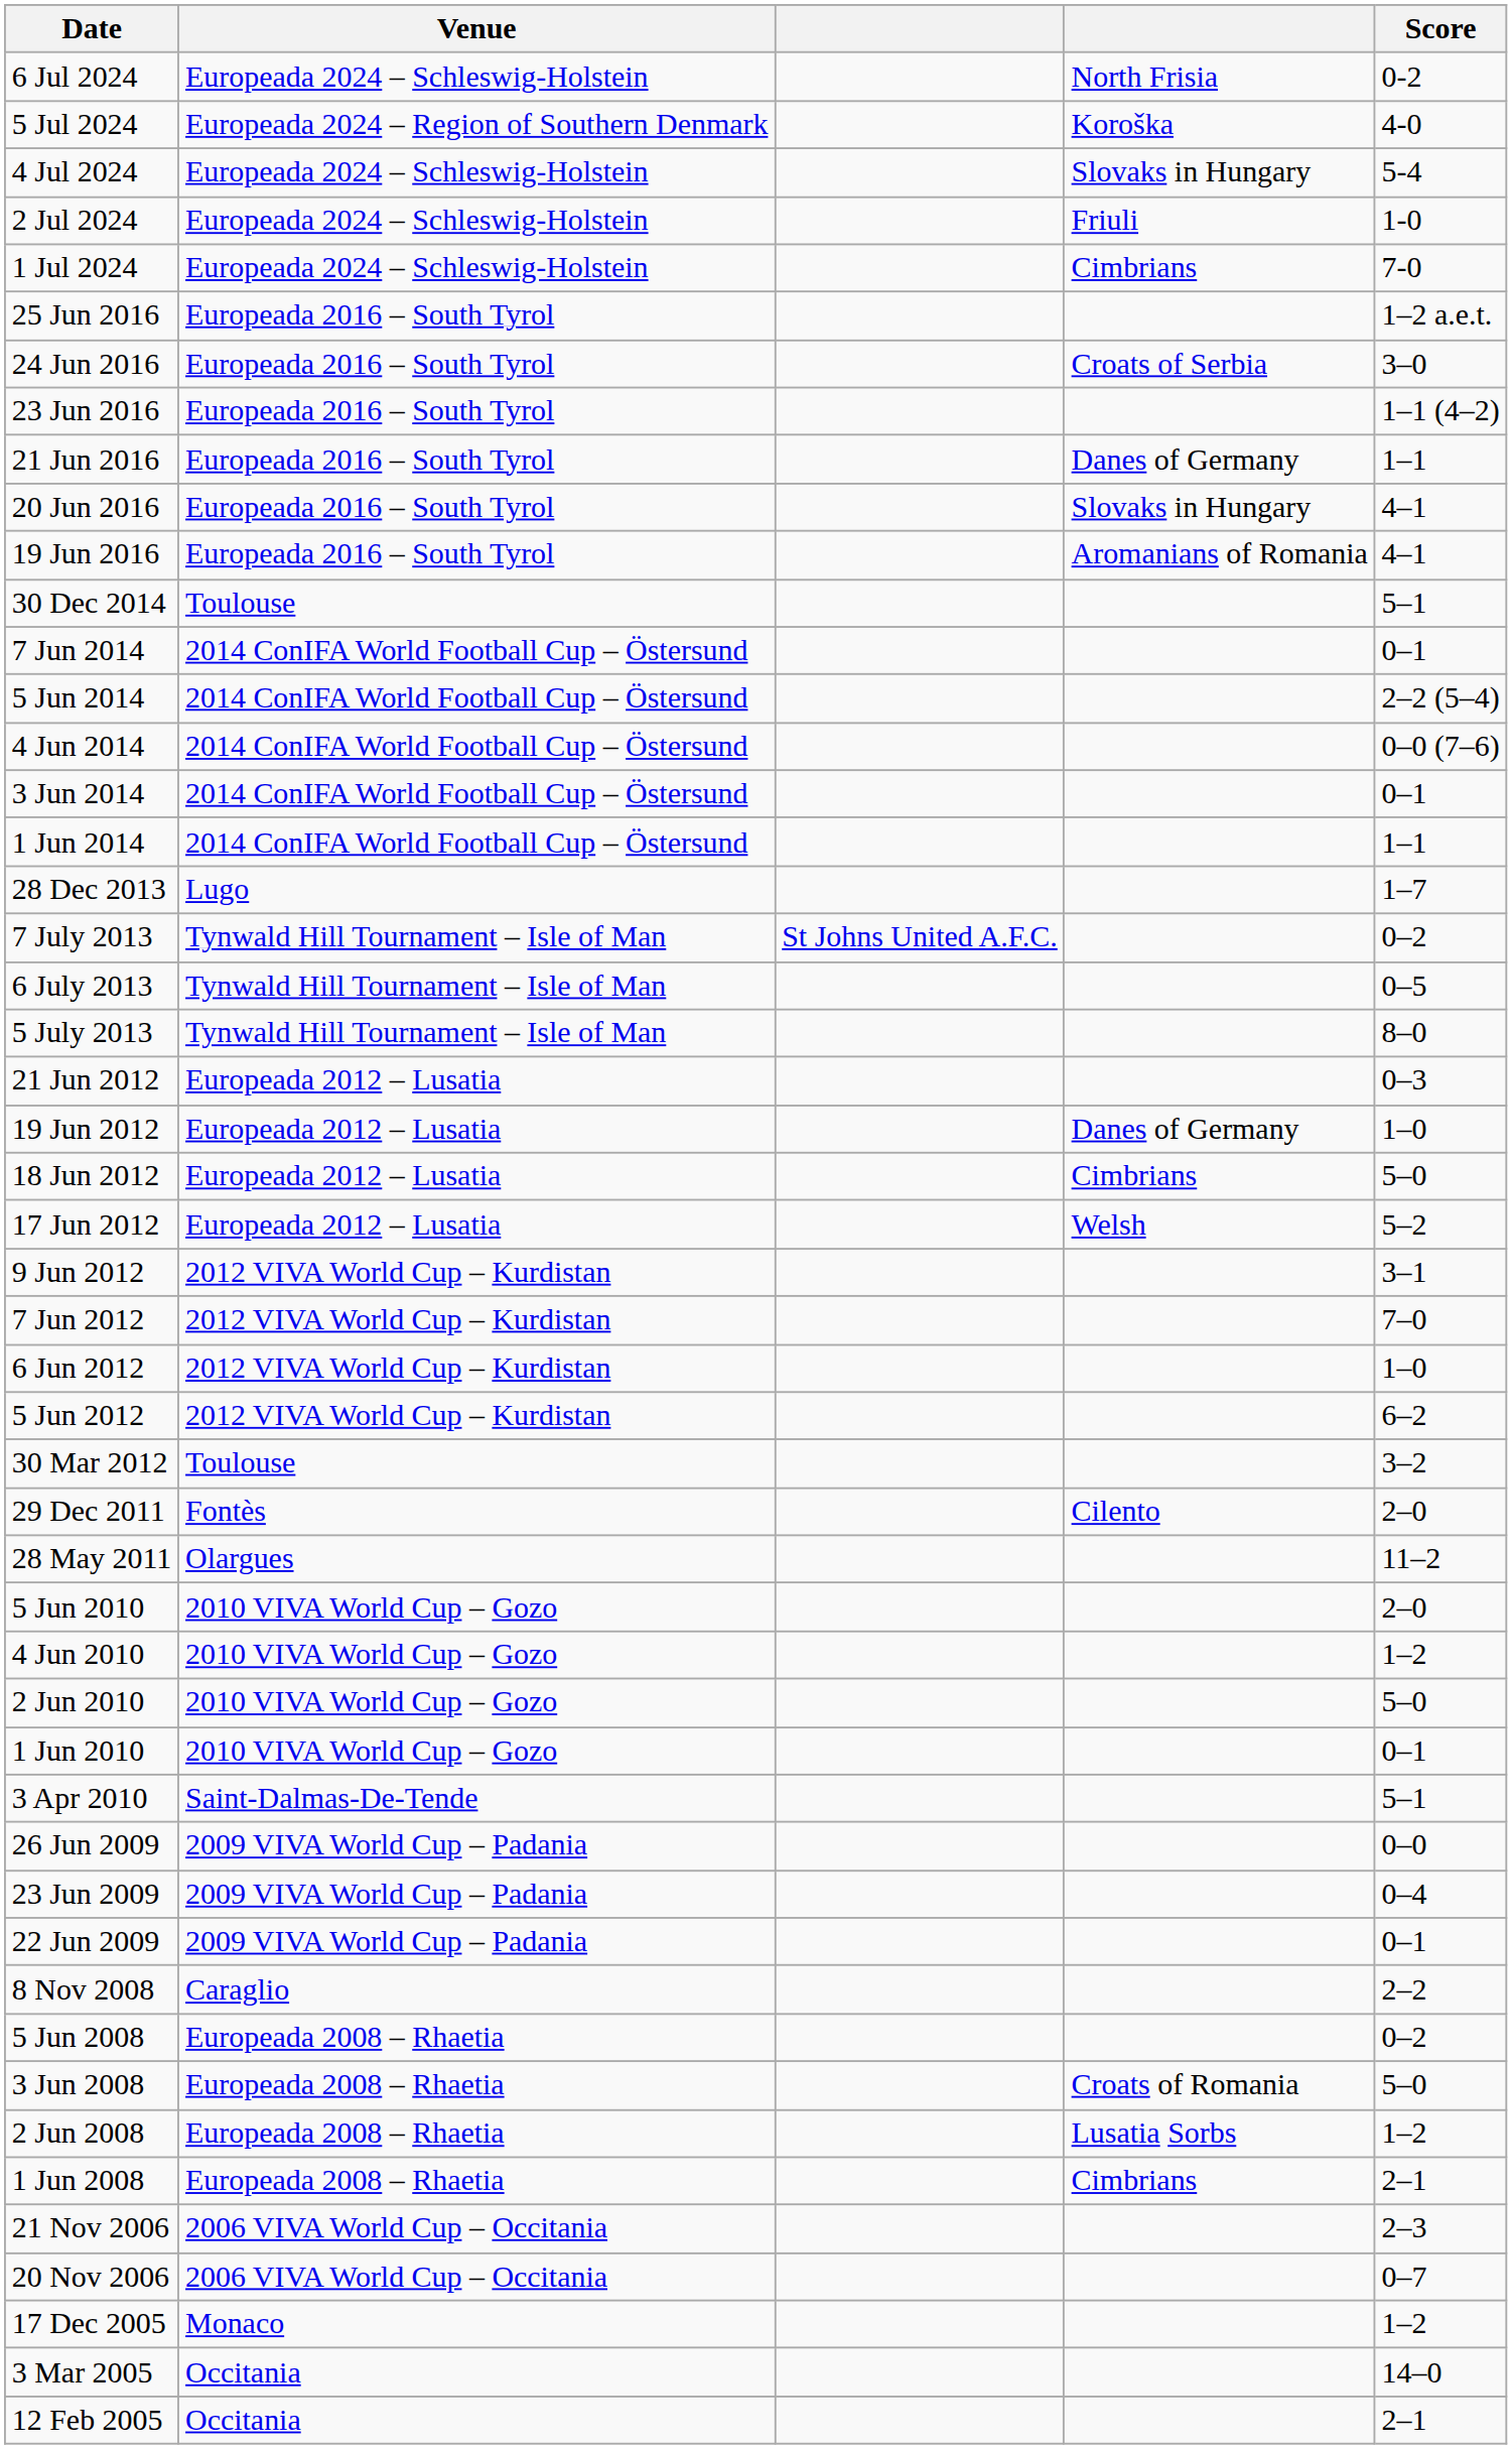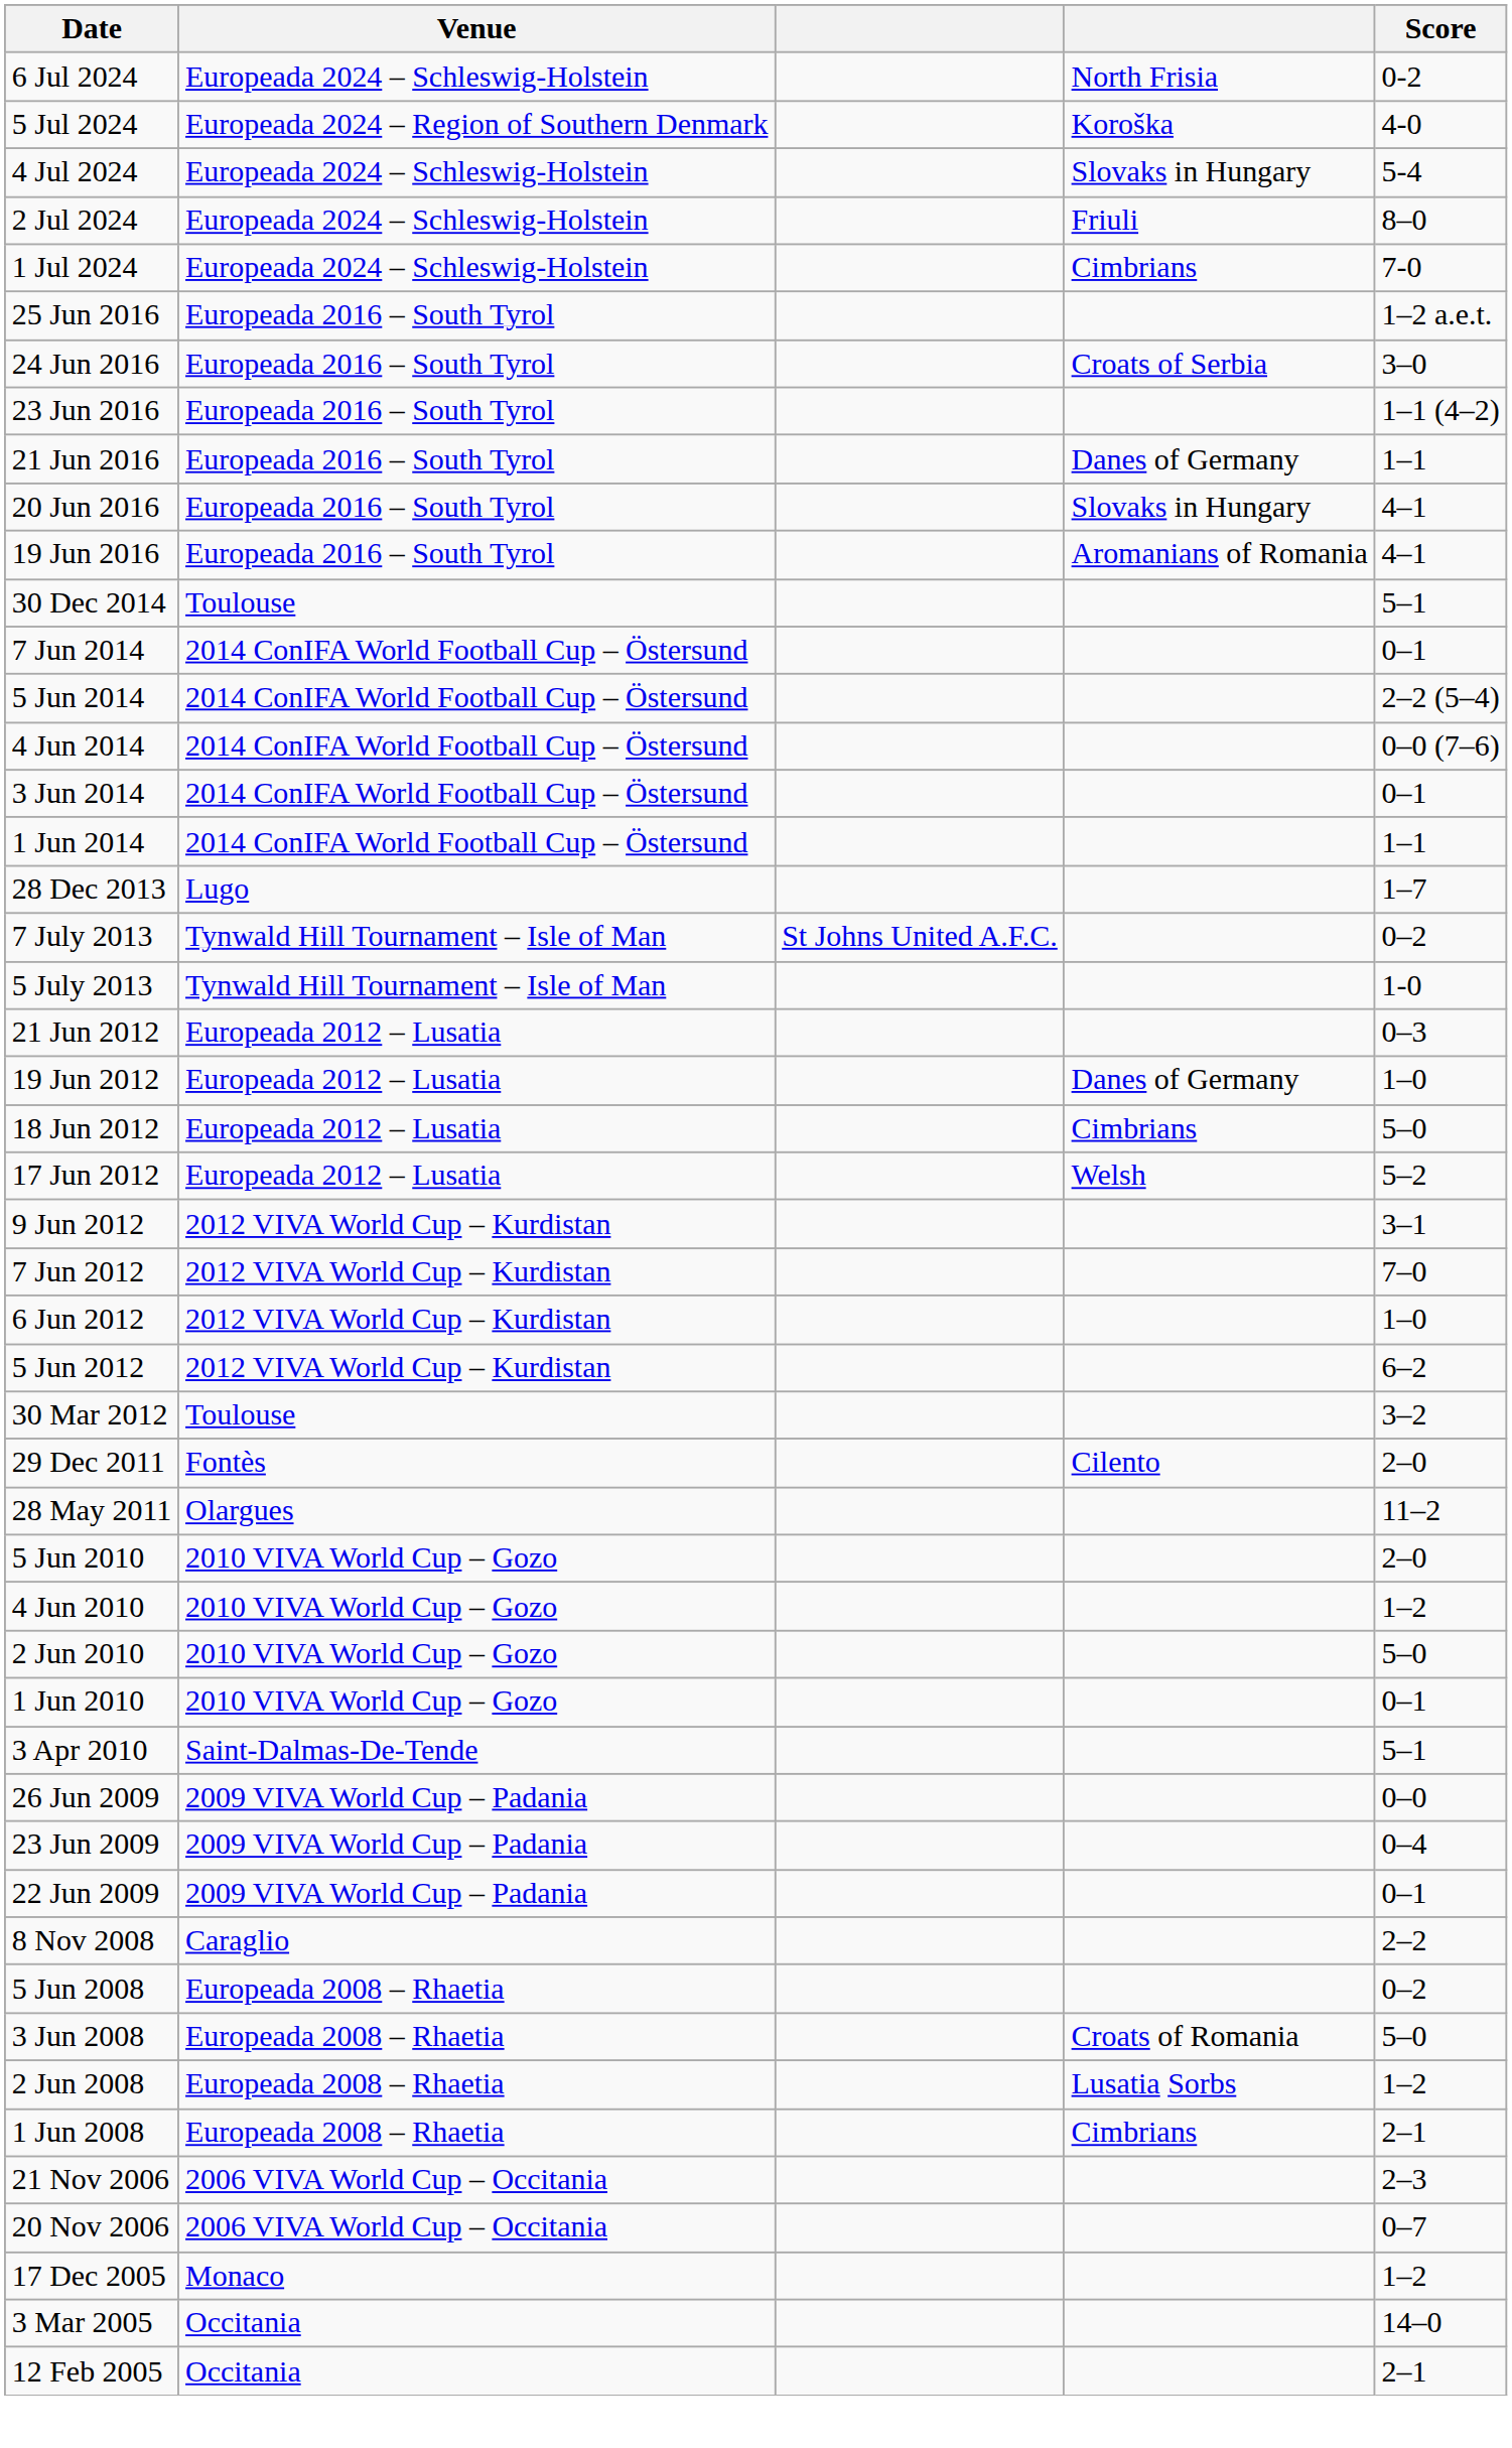 <table class="wikitable">
 <tr>
 <th>Date</th>
 <th>Venue</th>
 <th></th>
 <th></th>
 <th>Score</th>
 </tr>
 <tr>
 <td>6 Jul 2024</td>
 <td><a href='#'>Europeada 2024</a> – <a href='#'>Schleswig-Holstein</a></td>
 <td></td>
 <td> <a href='#'>North Frisia</a></td>
 <td>0-2</td>
 </tr>
 <tr>
 <td>5 Jul 2024</td>
 <td><a href='#'>Europeada 2024</a> – <a href='#'>Region of Southern Denmark</a></td>
 <td></td>
 <td> <a href='#'>Koroška</a></td>
 <td>4-0</td>
 </tr>
 <tr>
 <td>4 Jul 2024</td>
 <td><a href='#'>Europeada 2024</a> – <a href='#'>Schleswig-Holstein</a></td>
 <td></td>
 <td> <a href='#'>Slovaks</a> in Hungary</td>
 <td>5-4</td>
 </tr>
 <tr>
 <td>2 Jul 2024</td>
 <td><a href='#'>Europeada 2024</a> – <a href='#'>Schleswig-Holstein</a></td>
 <td></td>
 <td> <a href='#'>Friuli</a></td>
-<td>1-0</td>
+<td>8–0</td>
 </tr>
 <tr>
 <td>1 Jul 2024</td>
 <td><a href='#'>Europeada 2024</a> – <a href='#'>Schleswig-Holstein</a></td>
 <td></td>
 <td> <a href='#'>Cimbrians</a></td>
 <td>7-0</td>
 </tr>
 <tr>
 <td>25 Jun 2016</td>
 <td><a href='#'>Europeada 2016</a> – <a href='#'>South Tyrol</a></td>
 <td></td>
 <td></td>
 <td>1–2 a.e.t.</td>
 </tr>
 <tr>
 <td>24 Jun 2016</td>
 <td><a href='#'>Europeada 2016</a> – <a href='#'>South Tyrol</a></td>
 <td></td>
 <td> <a href='#'>Croats of Serbia</a></td>
 <td>3–0</td>
 </tr>
 <tr>
 <td>23 Jun 2016</td>
 <td><a href='#'>Europeada 2016</a> – <a href='#'>South Tyrol</a></td>
 <td></td>
 <td></td>
 <td>1–1 (4–2)</td>
 </tr>
 <tr>
 <td>21 Jun 2016</td>
 <td><a href='#'>Europeada 2016</a> – <a href='#'>South Tyrol</a></td>
 <td></td>
 <td> <a href='#'>Danes</a> of Germany</td>
 <td>1–1</td>
 </tr>
 <tr>
 <td>20 Jun 2016</td>
 <td><a href='#'>Europeada 2016</a> – <a href='#'>South Tyrol</a></td>
 <td></td>
 <td> <a href='#'>Slovaks</a> in Hungary</td>
 <td>4–1</td>
 </tr>
 <tr>
 <td>19 Jun 2016</td>
 <td><a href='#'>Europeada 2016</a> – <a href='#'>South Tyrol</a></td>
 <td></td>
 <td> <a href='#'>Aromanians</a> of Romania</td>
 <td>4–1</td>
 </tr>
 <tr>
 <td>30 Dec 2014</td>
 <td><a href='#'>Toulouse</a></td>
 <td></td>
 <td></td>
 <td>5–1</td>
 </tr>
 <tr>
 <td>7 Jun 2014</td>
 <td><a href='#'>2014 ConIFA World Football Cup</a> – <a href='#'>Östersund</a></td>
 <td></td>
 <td></td>
 <td>0–1</td>
 </tr>
 <tr>
 <td>5 Jun 2014</td>
 <td><a href='#'>2014 ConIFA World Football Cup</a> – <a href='#'>Östersund</a></td>
 <td></td>
 <td></td>
 <td>2–2 (5–4)</td>
 </tr>
 <tr>
 <td>4 Jun 2014</td>
 <td><a href='#'>2014 ConIFA World Football Cup</a> – <a href='#'>Östersund</a></td>
 <td></td>
 <td></td>
 <td>0–0 (7–6)</td>
 </tr>
 <tr>
 <td>3 Jun 2014</td>
 <td><a href='#'>2014 ConIFA World Football Cup</a> – <a href='#'>Östersund</a></td>
 <td></td>
 <td></td>
 <td>0–1</td>
 </tr>
 <tr>
 <td>1 Jun 2014</td>
 <td><a href='#'>2014 ConIFA World Football Cup</a> – <a href='#'>Östersund</a></td>
 <td></td>
 <td></td>
 <td>1–1</td>
 </tr>
 <tr>
 <td>28 Dec 2013</td>
 <td><a href='#'>Lugo</a></td>
 <td></td>
 <td></td>
 <td>1–7</td>
 </tr>
 <tr>
 <td>7 July 2013</td>
 <td><a href='#'>Tynwald Hill Tournament</a> – <a href='#'>Isle of Man</a></td>
 <td> <a href='#'>St Johns United A.F.C.</a></td>
 <td></td>
 <td>0–2</td>
 </tr>
 <tr>
-<td>6 July 2013</td>
-<td><a href='#'>Tynwald Hill Tournament</a> – <a href='#'>Isle of Man</a></td>
-<td></td>
-<td></td>
-<td>0–5</td>
-</tr>
-<tr>
 <td>5 July 2013</td>
 <td><a href='#'>Tynwald Hill Tournament</a> – <a href='#'>Isle of Man</a></td>
 <td></td>
 <td></td>
-<td>8–0</td>
+<td>1-0</td>
 </tr>
 <tr>
 <td>21 Jun 2012</td>
 <td><a href='#'>Europeada 2012</a> – <a href='#'>Lusatia</a></td>
 <td></td>
 <td></td>
 <td>0–3</td>
 </tr>
 <tr>
 <td>19 Jun 2012</td>
 <td><a href='#'>Europeada 2012</a> – <a href='#'>Lusatia</a></td>
 <td></td>
 <td> <a href='#'>Danes</a> of Germany</td>
 <td>1–0</td>
 </tr>
 <tr>
 <td>18 Jun 2012</td>
 <td><a href='#'>Europeada 2012</a> – <a href='#'>Lusatia</a></td>
 <td></td>
 <td> <a href='#'>Cimbrians</a></td>
 <td>5–0</td>
 </tr>
 <tr>
 <td>17 Jun 2012</td>
 <td><a href='#'>Europeada 2012</a> – <a href='#'>Lusatia</a></td>
 <td></td>
 <td> <a href='#'>Welsh</a></td>
 <td>5–2</td>
 </tr>
 <tr>
 <td>9 Jun 2012</td>
 <td><a href='#'>2012 VIVA World Cup</a> – <a href='#'>Kurdistan</a></td>
 <td></td>
 <td></td>
 <td>3–1</td>
 </tr>
 <tr>
 <td>7 Jun 2012</td>
 <td><a href='#'>2012 VIVA World Cup</a> – <a href='#'>Kurdistan</a></td>
 <td></td>
 <td></td>
 <td>7–0</td>
 </tr>
 <tr>
 <td>6 Jun 2012</td>
 <td><a href='#'>2012 VIVA World Cup</a> – <a href='#'>Kurdistan</a></td>
 <td></td>
 <td></td>
 <td>1–0</td>
 </tr>
 <tr>
 <td>5 Jun 2012</td>
 <td><a href='#'>2012 VIVA World Cup</a> – <a href='#'>Kurdistan</a></td>
 <td></td>
 <td></td>
 <td>6–2</td>
 </tr>
 <tr>
 <td>30 Mar 2012</td>
 <td><a href='#'>Toulouse</a></td>
 <td></td>
 <td></td>
 <td>3–2</td>
 </tr>
 <tr>
 <td>29 Dec 2011</td>
 <td><a href='#'>Fontès</a></td>
 <td></td>
 <td> <a href='#'>Cilento</a></td>
 <td>2–0</td>
 </tr>
 <tr>
 <td>28 May 2011</td>
 <td><a href='#'>Olargues</a></td>
 <td></td>
 <td></td>
 <td>11–2</td>
 </tr>
 <tr>
 <td>5 Jun 2010</td>
 <td><a href='#'>2010 VIVA World Cup</a> – <a href='#'>Gozo</a></td>
 <td></td>
 <td></td>
 <td>2–0</td>
 </tr>
 <tr>
 <td>4 Jun 2010</td>
 <td><a href='#'>2010 VIVA World Cup</a> – <a href='#'>Gozo</a></td>
 <td></td>
 <td></td>
 <td>1–2</td>
 </tr>
 <tr>
 <td>2 Jun 2010</td>
 <td><a href='#'>2010 VIVA World Cup</a> – <a href='#'>Gozo</a></td>
 <td></td>
 <td></td>
 <td>5–0</td>
 </tr>
 <tr>
 <td>1 Jun 2010</td>
 <td><a href='#'>2010 VIVA World Cup</a> – <a href='#'>Gozo</a></td>
 <td></td>
 <td></td>
 <td>0–1</td>
 </tr>
 <tr>
 <td>3 Apr 2010</td>
 <td><a href='#'>Saint-Dalmas-De-Tende</a></td>
 <td></td>
 <td></td>
 <td>5–1</td>
 </tr>
 <tr>
 <td>26 Jun 2009</td>
 <td><a href='#'>2009 VIVA World Cup</a> – <a href='#'>Padania</a></td>
 <td></td>
 <td></td>
 <td>0–0</td>
 </tr>
 <tr>
 <td>23 Jun 2009</td>
 <td><a href='#'>2009 VIVA World Cup</a> – <a href='#'>Padania</a></td>
 <td></td>
 <td></td>
 <td>0–4</td>
 </tr>
 <tr>
 <td>22 Jun 2009</td>
 <td><a href='#'>2009 VIVA World Cup</a> – <a href='#'>Padania</a></td>
 <td></td>
 <td></td>
 <td>0–1</td>
 </tr>
 <tr>
 <td>8 Nov 2008</td>
 <td><a href='#'>Caraglio</a></td>
 <td></td>
 <td></td>
 <td>2–2</td>
 </tr>
 <tr>
 <td>5 Jun 2008</td>
 <td><a href='#'>Europeada 2008</a> – <a href='#'>Rhaetia</a></td>
 <td></td>
 <td></td>
 <td>0–2</td>
 </tr>
 <tr>
 <td>3 Jun 2008</td>
 <td><a href='#'>Europeada 2008</a> – <a href='#'>Rhaetia</a></td>
 <td></td>
 <td> <a href='#'>Croats</a> of Romania</td>
 <td>5–0</td>
 </tr>
 <tr>
 <td>2 Jun 2008</td>
 <td><a href='#'>Europeada 2008</a> – <a href='#'>Rhaetia</a></td>
 <td></td>
 <td> <a href='#'>Lusatia</a> <a href='#'>Sorbs</a></td>
 <td>1–2</td>
 </tr>
 <tr>
 <td>1 Jun 2008</td>
 <td><a href='#'>Europeada 2008</a> – <a href='#'>Rhaetia</a></td>
 <td></td>
 <td> <a href='#'>Cimbrians</a></td>
 <td>2–1</td>
 </tr>
 <tr>
 <td>21 Nov 2006</td>
 <td><a href='#'>2006 VIVA World Cup</a> – <a href='#'>Occitania</a></td>
 <td></td>
 <td></td>
 <td>2–3</td>
 </tr>
 <tr>
 <td>20 Nov 2006</td>
 <td><a href='#'>2006 VIVA World Cup</a> – <a href='#'>Occitania</a></td>
 <td></td>
 <td></td>
 <td>0–7</td>
 </tr>
 <tr>
 <td>17 Dec 2005</td>
 <td><a href='#'>Monaco</a></td>
 <td></td>
 <td></td>
 <td>1–2</td>
 </tr>
 <tr>
 <td>3 Mar 2005</td>
 <td><a href='#'>Occitania</a></td>
 <td></td>
 <td></td>
 <td>14–0</td>
 </tr>
 <tr>
 <td>12 Feb 2005</td>
 <td><a href='#'>Occitania</a></td>
 <td></td>
 <td></td>
 <td>2–1</td>
 </tr>
 </table>
